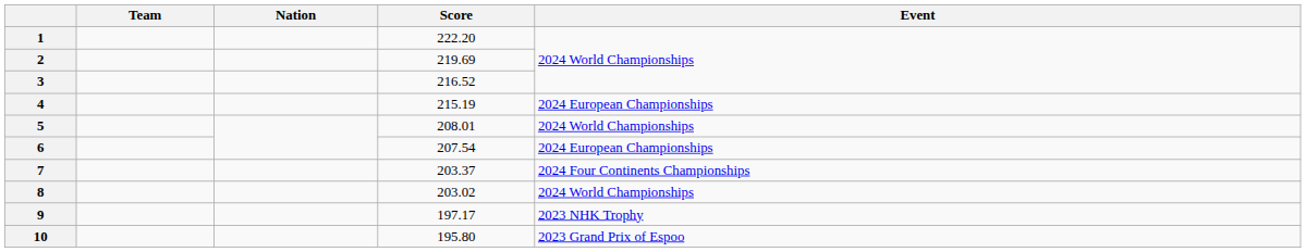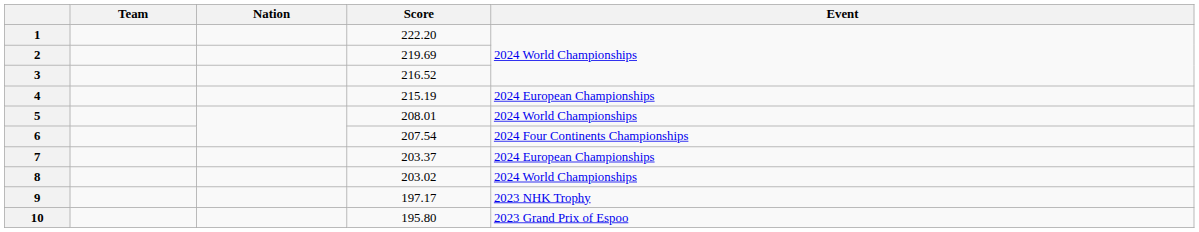 <table class="wikitable unsortable" style="text-align:left; width:75%">
 <tr>
 <th scope="col"></th>
 <th scope="col">Team</th>
 <th scope="col">Nation</th>
 <th scope="col">Score</th>
 <th scope="col">Event</th>
 </tr>
 <tr>
 <th scope="row">1</th>
 <td></td>
 <td></td>
 <td style="text-align:center;">222.20</td>
 <td rowspan="3"><a href='#'>2024 World Championships</a></td>
 </tr>
 <tr>
 <th scope="row">2</th>
 <td></td>
 <td></td>
 <td style="text-align:center;">219.69</td>
 </tr>
 <tr>
 <th scope="row">3</th>
 <td></td>
 <td></td>
 <td style="text-align:center;">216.52</td>
 </tr>
 <tr>
 <th scope="row">4</th>
 <td></td>
 <td></td>
 <td style="text-align:center;">215.19</td>
 <td><a href='#'>2024 European Championships</a></td>
 </tr>
 <tr>
 <th scope="row">5</th>
 <td></td>
 <td rowspan="2"></td>
 <td style="text-align:center">208.01</td>
 <td><a href='#'>2024 World Championships</a></td>
 </tr>
 <tr>
 <th scope="row">6</th>
 <td></td>
 <td style="text-align:center;">207.54</td>
-<td><a href='#'>2024 European Championships</a></td>
+<td><a href='#'>2024 Four Continents Championships</a></td>
 </tr>
 <tr>
 <th scope="row">7</th>
 <td></td>
 <td></td>
 <td style="text-align:center;">203.37</td>
-<td><a href='#'>2024 Four Continents Championships</a></td>
+<td><a href='#'>2024 European Championships</a></td>
 </tr>
 <tr>
 <th scope="row">8</th>
 <td></td>
 <td></td>
 <td style="text-align:center">203.02</td>
 <td><a href='#'>2024 World Championships</a></td>
 </tr>
 <tr>
 <th scope="row">9</th>
 <td></td>
 <td></td>
 <td style="text-align:center;">197.17</td>
 <td><a href='#'>2023 NHK Trophy</a></td>
 </tr>
 <tr>
 <th scope="row">10</th>
 <td></td>
 <td></td>
 <td style="text-align:center">195.80</td>
 <td><a href='#'>2023 Grand Prix of Espoo</a></td>
 </tr>
 </table>
